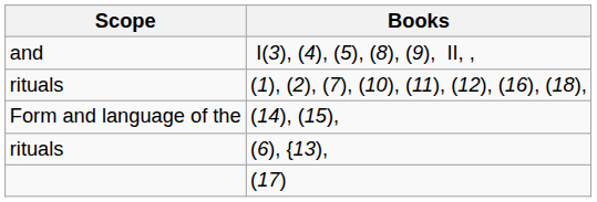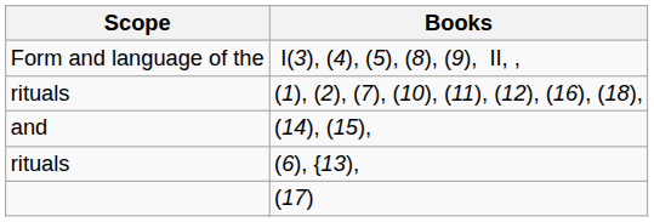 <table class="wikitable">
 <tr>
 <th>Scope</th>
 <th>Books</th>
 </tr>
 <tr>
-<td> and </td>
+<td>Form and language of the </td>
 <td> I(<em>3</em>), (<em>4</em>), (<em>5</em>), (<em>8</em>), (<em>9</em>),  II, , </td>
 </tr>
 <tr>
 <td> rituals</td>
 <td>(<em>1</em>), (<em>2</em>), (<em>7</em>), (<em>10</em>), (<em>11</em>), (<em>12</em>), (<em>16</em>), (<em>18</em>), </td>
 </tr>
 <tr>
-<td>Form and language of the </td>
+<td> and </td>
 <td>(<em>14</em>), (<em>15</em>), </td>
 </tr>
 <tr>
 <td> rituals</td>
 <td>(<em>6</em>), {<em>13</em>), </td>
 </tr>
 <tr>
 <td></td>
 <td>(<em>17</em>)</td>
 </tr>
 </table>
